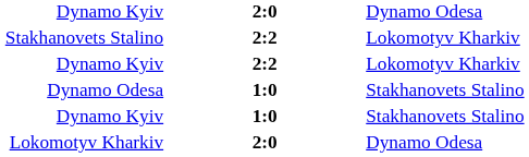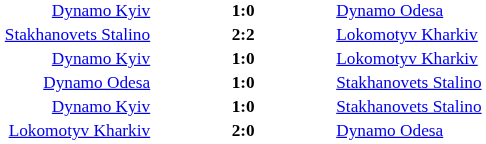 <table width=100% cellspacing=1>
 <tr>
 <th width=20%></th>
 <th width=12%></th>
 <th width=20%></th>
 <th></th>
 </tr>
 <tr style=font-size:90%>
 <td align=right><a href='#'>Dynamo Kyiv</a></td>
-<td align=center><strong>2:0</strong></td>
+<td align=center><strong>1:0</strong></td>
 <td><a href='#'>Dynamo Odesa</a></td>
 <td align=center></td>
 </tr>
 <tr style=font-size:90%>
 <td align=right><a href='#'>Stakhanovets Stalino</a></td>
 <td align=center><strong>2:2</strong></td>
 <td><a href='#'>Lokomotyv Kharkiv</a></td>
 <td align=center></td>
 </tr>
 <tr style=font-size:90%>
 <td align=right><a href='#'>Dynamo Kyiv</a></td>
-<td align=center><strong>2:2</strong></td>
+<td align=center><strong>1:0</strong></td>
 <td><a href='#'>Lokomotyv Kharkiv</a></td>
 <td align=center></td>
 </tr>
 <tr style=font-size:90%>
 <td align=right><a href='#'>Dynamo Odesa</a></td>
 <td align=center><strong>1:0</strong></td>
 <td><a href='#'>Stakhanovets Stalino</a></td>
 <td align=center></td>
 </tr>
 <tr style=font-size:90%>
 <td align=right><a href='#'>Dynamo Kyiv</a></td>
 <td align=center><strong>1:0</strong></td>
 <td><a href='#'>Stakhanovets Stalino</a></td>
 <td align=center></td>
 </tr>
 <tr style=font-size:90%>
 <td align=right><a href='#'>Lokomotyv Kharkiv</a></td>
 <td align=center><strong>2:0</strong></td>
 <td><a href='#'>Dynamo Odesa</a></td>
 <td align=center></td>
 </tr>
 </table>
